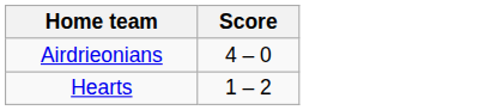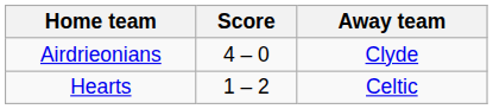 <table class="wikitable" style="text-align: center">
 <tr>
 <th width=140>Home team</th>
 <th width=70>Score</th>
+<th width=140>Away team</th>
 </tr>
 <tr>
 <td><a href='#'>Airdrieonians</a></td>
 <td>4 – 0</td>
+<td><a href='#'>Clyde</a></td>
 </tr>
 <tr>
 <td><a href='#'>Hearts</a></td>
 <td>1 – 2</td>
+<td><a href='#'>Celtic</a></td>
 </tr>
 </table>
